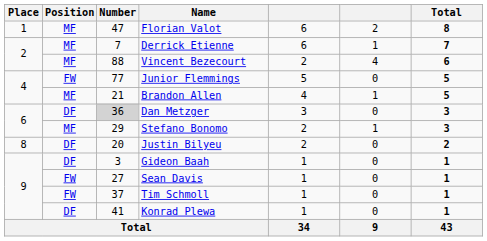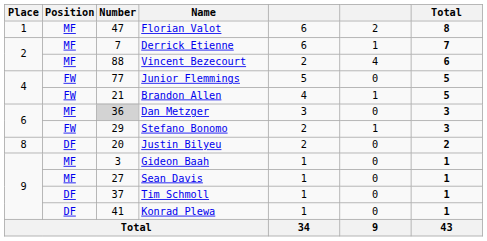 <table class="wikitable" style="font-size: 95%; text-align: center;">
 <tr>
 <th width=40>Place</th>
 <th width=40>Position</th>
 <th width=40>Number</th>
 <th width=150>Name</th>
 <th width=80></th>
 <th width=80></th>
 <th width=80><strong>Total</strong></th>
 </tr>
 <tr>
 <td rowspan="1">1</td>
 <td><a href='#'>MF</a></td>
 <td>47</td>
 <td align="left"> <a href='#'>Florian Valot</a></td>
 <td>6</td>
 <td>2</td>
 <td><strong>8</strong></td>
 </tr>
 <tr>
 <td rowspan="2">2</td>
 <td><a href='#'>MF</a></td>
 <td>7</td>
 <td align="left"> <a href='#'>Derrick Etienne</a></td>
 <td>6</td>
 <td>1</td>
 <td><strong>7</strong></td>
 </tr>
 <tr>
 <td><a href='#'>MF</a></td>
 <td>88</td>
 <td align="left"> <a href='#'>Vincent Bezecourt</a></td>
 <td>2</td>
 <td>4</td>
 <td><strong>6</strong></td>
 </tr>
 <tr>
 <td rowspan="2">4</td>
 <td><a href='#'>FW</a></td>
 <td>77</td>
 <td align="left"> <a href='#'>Junior Flemmings</a></td>
 <td>5</td>
 <td>0</td>
 <td><strong>5</strong></td>
 </tr>
 <tr>
-<td><a href='#'>MF</a></td>
+<td><a href='#'>FW</a></td>
 <td>21</td>
 <td align="left"> <a href='#'>Brandon Allen</a></td>
 <td>4</td>
 <td>1</td>
 <td><strong>5</strong></td>
 </tr>
 <tr>
 <td rowspan="2">6</td>
-<td><a href='#'>DF</a></td>
+<td><a href='#'>MF</a></td>
 <td style="background: lightgrey;">36</td>
 <td align="left"> <a href='#'>Dan Metzger</a></td>
 <td>3</td>
 <td>0</td>
 <td><strong>3</strong></td>
 </tr>
 <tr>
-<td><a href='#'>MF</a></td>
+<td><a href='#'>FW</a></td>
 <td>29</td>
 <td align="left"> <a href='#'>Stefano Bonomo</a></td>
 <td>2</td>
 <td>1</td>
 <td><strong>3</strong></td>
 </tr>
 <tr>
 <td rowspan="1">8</td>
 <td><a href='#'>DF</a></td>
 <td>20</td>
 <td align="left"> <a href='#'>Justin Bilyeu</a></td>
 <td>2</td>
 <td>0</td>
 <td><strong>2</strong></td>
 </tr>
 <tr>
 <td rowspan="4">9</td>
-<td><a href='#'>DF</a></td>
+<td><a href='#'>MF</a></td>
 <td>3</td>
 <td align="left"> <a href='#'>Gideon Baah</a></td>
 <td>1</td>
 <td>0</td>
 <td><strong>1</strong></td>
 </tr>
 <tr>
-<td><a href='#'>FW</a></td>
+<td><a href='#'>MF</a></td>
 <td>27</td>
 <td align="left"> <a href='#'>Sean Davis</a></td>
 <td>1</td>
 <td>0</td>
 <td><strong>1</strong></td>
 </tr>
 <tr>
-<td><a href='#'>FW</a></td>
+<td><a href='#'>DF</a></td>
 <td>37</td>
 <td align="left"> <a href='#'>Tim Schmoll</a></td>
 <td>1</td>
 <td>0</td>
 <td><strong>1</strong></td>
 </tr>
 <tr>
 <td><a href='#'>DF</a></td>
 <td>41</td>
 <td align="left"> <a href='#'>Konrad Plewa</a></td>
 <td>1</td>
 <td>0</td>
 <td><strong>1</strong></td>
 </tr>
 <tr>
 <th colspan="4">Total</th>
 <th>34</th>
 <th>9</th>
 <th>43</th>
 </tr>
 </table>
